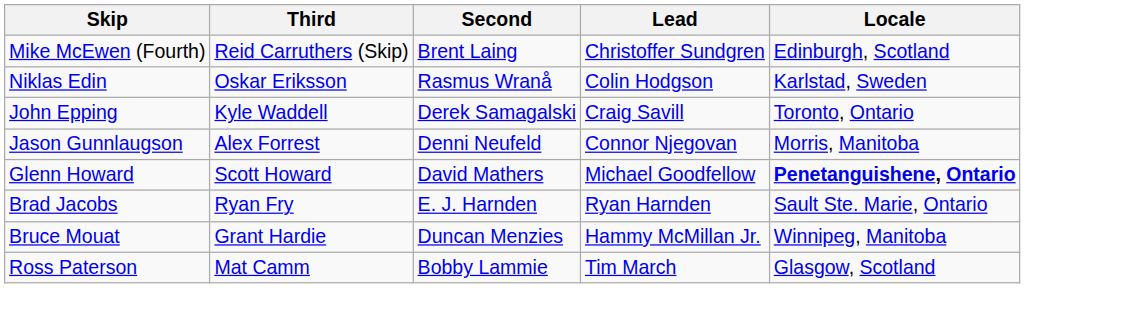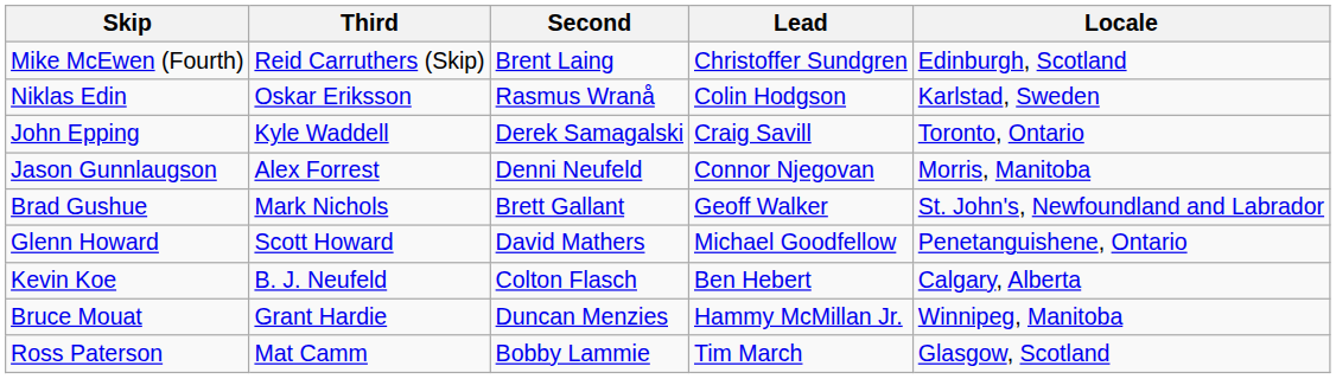 <table class=wikitable>
 <tr>
 <th>Skip</th>
 <th>Third</th>
 <th>Second</th>
 <th>Lead</th>
 <th>Locale</th>
 </tr>
 <tr>
 <td><a href='#'>Mike McEwen</a> (Fourth)</td>
 <td><a href='#'>Reid Carruthers</a> (Skip)</td>
 <td><a href='#'>Brent Laing</a></td>
 <td><a href='#'>Christoffer Sundgren</a></td>
 <td> <a href='#'>Edinburgh</a>, <a href='#'>Scotland</a></td>
 </tr>
 <tr>
 <td><a href='#'>Niklas Edin</a></td>
 <td><a href='#'>Oskar Eriksson</a></td>
 <td><a href='#'>Rasmus Wranå</a></td>
 <td><a href='#'>Colin Hodgson</a></td>
 <td> <a href='#'>Karlstad</a>, <a href='#'>Sweden</a></td>
 </tr>
 <tr>
 <td><a href='#'>John Epping</a></td>
 <td><a href='#'>Kyle Waddell</a></td>
 <td><a href='#'>Derek Samagalski</a></td>
 <td><a href='#'>Craig Savill</a></td>
 <td> <a href='#'>Toronto</a>, <a href='#'>Ontario</a></td>
 </tr>
 <tr>
 <td><a href='#'>Jason Gunnlaugson</a></td>
 <td><a href='#'>Alex Forrest</a></td>
 <td><a href='#'>Denni Neufeld</a></td>
 <td><a href='#'>Connor Njegovan</a></td>
 <td> <a href='#'>Morris</a>, <a href='#'>Manitoba</a></td>
 </tr>
 <tr>
+<td><a href='#'>Brad Gushue</a></td>
+<td><a href='#'>Mark Nichols</a></td>
+<td><a href='#'>Brett Gallant</a></td>
+<td><a href='#'>Geoff Walker</a></td>
+<td> <a href='#'>St. John's</a>, <a href='#'>Newfoundland and Labrador</a></td>
+</tr>
+<tr>
 <td><a href='#'>Glenn Howard</a></td>
 <td><a href='#'>Scott Howard</a></td>
 <td><a href='#'>David Mathers</a></td>
 <td><a href='#'>Michael Goodfellow</a></td>
-<td><strong> <a href='#'>Penetanguishene</a>, <a href='#'>Ontario</a></strong></td>
+<td> <a href='#'>Penetanguishene</a>, <a href='#'>Ontario</a></td>
 </tr>
 <tr>
-<td><a href='#'>Brad Jacobs</a></td>
-<td><a href='#'>Ryan Fry</a></td>
-<td><a href='#'>E. J. Harnden</a></td>
-<td><a href='#'>Ryan Harnden</a></td>
-<td> <a href='#'>Sault Ste. Marie</a>, <a href='#'>Ontario</a></td>
+<td><a href='#'>Kevin Koe</a></td>
+<td><a href='#'>B. J. Neufeld</a></td>
+<td><a href='#'>Colton Flasch</a></td>
+<td><a href='#'>Ben Hebert</a></td>
+<td> <a href='#'>Calgary</a>, <a href='#'>Alberta</a></td>
 </tr>
 <tr>
 <td><a href='#'>Bruce Mouat</a></td>
 <td><a href='#'>Grant Hardie</a></td>
 <td><a href='#'>Duncan Menzies</a></td>
 <td><a href='#'>Hammy McMillan Jr.</a></td>
 <td> <a href='#'>Winnipeg</a>, <a href='#'>Manitoba</a></td>
 </tr>
 <tr>
 <td><a href='#'>Ross Paterson</a></td>
 <td><a href='#'>Mat Camm</a></td>
 <td><a href='#'>Bobby Lammie</a></td>
 <td><a href='#'>Tim March</a></td>
 <td> <a href='#'>Glasgow</a>, <a href='#'>Scotland</a></td>
 </tr>
 </table>
